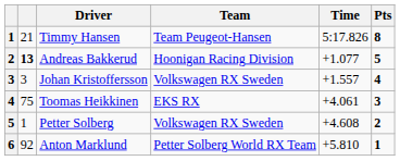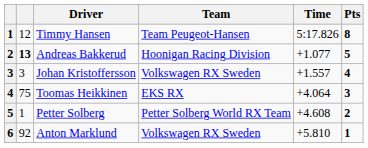 <table class=wikitable style="font-size:95%">
 <tr>
 <th></th>
 <th></th>
 <th>Driver</th>
 <th>Team</th>
 <th>Time</th>
 <th>Pts</th>
 </tr>
 <tr>
 <th>1</th>
-<td>21</td>
+<td>12</td>
 <td> <a href='#'>Timmy Hansen</a></td>
 <td><a href='#'>Team Peugeot-Hansen</a></td>
 <td>5:17.826</td>
 <td><strong>8</strong></td>
 </tr>
 <tr>
 <th>2</th>
 <td><strong>13</strong></td>
 <td> <a href='#'>Andreas Bakkerud</a></td>
 <td><a href='#'>Hoonigan Racing Division</a></td>
 <td>+1.077</td>
 <td><strong>5</strong></td>
 </tr>
 <tr>
 <th>3</th>
 <td>3</td>
 <td> <a href='#'>Johan Kristoffersson</a></td>
 <td><a href='#'>Volkswagen RX Sweden</a></td>
 <td>+1.557</td>
 <td><strong>4</strong></td>
 </tr>
 <tr>
 <th>4</th>
 <td>75</td>
 <td> <a href='#'>Toomas Heikkinen</a></td>
 <td><a href='#'>EKS RX</a></td>
-<td>+4.061</td>
+<td>+4.064</td>
 <td><strong>3</strong></td>
 </tr>
 <tr>
 <th>5</th>
 <td>1</td>
 <td> <a href='#'>Petter Solberg</a></td>
-<td><a href='#'>Volkswagen RX Sweden</a></td>
+<td><a href='#'>Petter Solberg World RX Team</a></td>
 <td>+4.608</td>
 <td><strong>2</strong></td>
 </tr>
 <tr>
 <th>6</th>
 <td>92</td>
 <td> <a href='#'>Anton Marklund</a></td>
-<td><a href='#'>Petter Solberg World RX Team</a></td>
+<td><a href='#'>Volkswagen RX Sweden</a></td>
 <td>+5.810</td>
 <td><strong>1</strong></td>
 </tr>
 </table>
